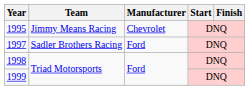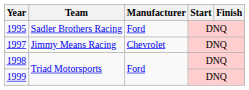 <table class="wikitable" style="font-size: 90%;">
 <tr>
 <th>Year</th>
 <th>Team</th>
 <th>Manufacturer</th>
 <th>Start</th>
 <th>Finish</th>
 </tr>
 <tr>
 <td><a href='#'>1995</a></td>
-<td><a href='#'>Jimmy Means Racing</a></td>
-<td><a href='#'>Chevrolet</a></td>
+<td><a href='#'>Sadler Brothers Racing</a></td>
+<td><a href='#'>Ford</a></td>
 <td align=center colspan=2 style="background:#FFCFCF;">DNQ</td>
 </tr>
 <tr>
 <td><a href='#'>1997</a></td>
-<td><a href='#'>Sadler Brothers Racing</a></td>
-<td><a href='#'>Ford</a></td>
+<td><a href='#'>Jimmy Means Racing</a></td>
+<td><a href='#'>Chevrolet</a></td>
 <td align=center colspan=2 style="background:#FFCFCF;">DNQ</td>
 </tr>
 <tr>
 <td><a href='#'>1998</a></td>
 <td rowspan=2><a href='#'>Triad Motorsports</a></td>
 <td rowspan=2><a href='#'>Ford</a></td>
 <td align=center colspan=2 style="background:#FFCFCF;">DNQ</td>
 </tr>
 <tr>
 <td><a href='#'>1999</a></td>
 <td align=center colspan=2 style="background:#FFCFCF;">DNQ</td>
 </tr>
 </table>
